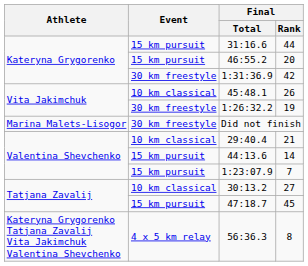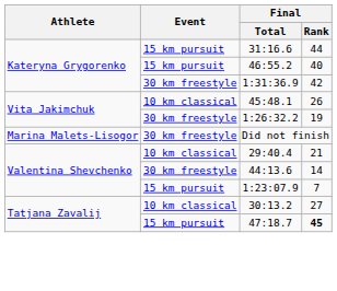 <table class="wikitable" style="font-size:90%">
 <tr>
 <th rowspan="2">Athlete</th>
 <th rowspan="2">Event</th>
 <th colspan="2">Final</th>
 </tr>
 <tr>
 <th>Total</th>
 <th>Rank</th>
 </tr>
 <tr>
 <td rowspan=3><a href='#'>Kateryna Grygorenko</a></td>
 <td><a href='#'>15 km pursuit</a></td>
 <td align="center">31:16.6</td>
 <td align="center">44</td>
 </tr>
 <tr>
 <td><a href='#'>15 km pursuit</a></td>
 <td align="center">46:55.2</td>
-<td align="center">20</td>
+<td align="center">40</td>
 </tr>
 <tr>
 <td><a href='#'>30 km freestyle</a></td>
 <td align="center">1:31:36.9</td>
 <td align="center">42</td>
 </tr>
 <tr>
 <td rowspan=2><a href='#'>Vita Jakimchuk</a></td>
 <td><a href='#'>10 km classical</a></td>
 <td align="center">45:48.1</td>
 <td align="center">26</td>
 </tr>
 <tr>
 <td><a href='#'>30 km freestyle</a></td>
 <td align="center">1:26:32.2</td>
 <td align="center">19</td>
 </tr>
 <tr>
 <td><a href='#'>Marina Malets-Lisogor</a></td>
 <td><a href='#'>30 km freestyle</a></td>
 <td colspan=2 align="center">Did not finish</td>
 </tr>
 <tr>
 <td rowspan=3><a href='#'>Valentina Shevchenko</a></td>
 <td><a href='#'>10 km classical</a></td>
 <td align="center">29:40.4</td>
 <td align="center">21</td>
 </tr>
 <tr>
-<td><a href='#'>15 km pursuit</a></td>
+<td><a href='#'>30 km freestyle</a></td>
 <td align="center">44:13.6</td>
 <td align="center">14</td>
 </tr>
 <tr>
 <td><a href='#'>15 km pursuit</a></td>
 <td align="center">1:23:07.9</td>
 <td align="center">7</td>
 </tr>
 <tr>
 <td rowspan=2><a href='#'>Tatjana Zavalij</a></td>
 <td><a href='#'>10 km classical</a></td>
 <td align="center">30:13.2</td>
 <td align="center">27</td>
 </tr>
 <tr>
 <td><a href='#'>15 km pursuit</a></td>
 <td align="center">47:18.7</td>
-<td align="center">45</td>
-</tr>
-<tr>
-<td><a href='#'>Kateryna Grygorenko</a><br><a href='#'>Tatjana Zavalij</a><br><a href='#'>Vita Jakimchuk</a><br><a href='#'>Valentina Shevchenko</a></td>
-<td><a href='#'>4 x 5 km relay</a></td>
-<td align="center">56:36.3</td>
-<td align="center">8</td>
+<td align="center"><strong>45</strong></td>
 </tr>
 </table>
